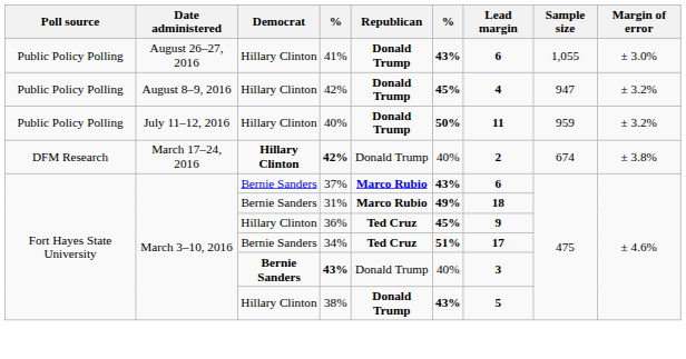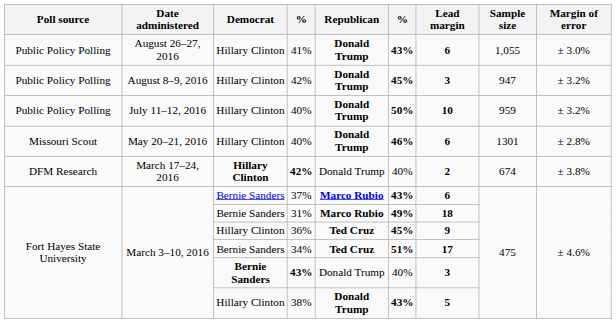 <table class="wikitable" style="text-align:center;">
 <tr>
 <th>Poll source</th>
 <th>Date administered</th>
 <th>Democrat</th>
 <th>%</th>
 <th>Republican</th>
 <th>%</th>
 <th>Lead margin</th>
 <th>Sample size</th>
 <th>Margin of error</th>
 </tr>
 <tr>
 <td>Public Policy Polling</td>
 <td>August 26–27, 2016</td>
 <td>Hillary Clinton</td>
 <td>41%</td>
 <td><strong>Donald Trump</strong></td>
 <td><strong>43%</strong></td>
 <td><strong>6</strong></td>
 <td>1,055</td>
 <td>± 3.0%</td>
 </tr>
 <tr>
 <td>Public Policy Polling</td>
 <td>August 8–9, 2016</td>
 <td>Hillary Clinton</td>
 <td>42%</td>
 <td><strong>Donald Trump</strong></td>
 <td><strong>45%</strong></td>
-<td><strong>4</strong></td>
+<td><strong>3</strong></td>
 <td>947</td>
 <td>± 3.2%</td>
 </tr>
 <tr>
 <td>Public Policy Polling</td>
 <td>July 11–12, 2016</td>
 <td>Hillary Clinton</td>
 <td>40%</td>
 <td><strong>Donald Trump</strong></td>
 <td><strong>50%</strong></td>
-<td><strong>11</strong></td>
+<td><strong>10</strong></td>
 <td>959</td>
 <td>± 3.2%</td>
+</tr>
+<tr>
+<td>Missouri Scout</td>
+<td>May 20–21, 2016</td>
+<td>Hillary Clinton</td>
+<td>40%</td>
+<td><strong>Donald Trump</strong></td>
+<td><strong>46%</strong></td>
+<td><strong>6</strong></td>
+<td>1301</td>
+<td>± 2.8%</td>
 </tr>
 <tr>
 <td>DFM Research</td>
 <td>March 17–24, 2016</td>
 <td><strong>Hillary Clinton</strong></td>
 <td><strong>42%</strong></td>
 <td>Donald Trump</td>
 <td>40%</td>
 <td><strong>2</strong></td>
 <td>674</td>
 <td>± 3.8%</td>
 </tr>
 <tr>
 <td rowspan=6>Fort Hayes State University</td>
 <td rowspan=6>March 3–10, 2016</td>
 <td><a href='#'>Bernie Sanders</a></td>
 <td align=center>37%</td>
 <td><strong><a href='#'>Marco Rubio</a></strong></td>
 <td><strong>43%</strong></td>
 <td><strong>6</strong></td>
 <td rowspan=6>475</td>
 <td rowspan=6>± 4.6%</td>
 </tr>
 <tr>
 <td>Bernie Sanders</td>
 <td align=center>31%</td>
 <td><strong>Marco Rubio</strong></td>
 <td><strong>49%</strong></td>
 <td><strong>18</strong></td>
 </tr>
 <tr>
 <td>Hillary Clinton</td>
 <td align=center>36%</td>
 <td><strong>Ted Cruz</strong></td>
 <td><strong>45%</strong></td>
 <td><strong>9</strong></td>
 </tr>
 <tr>
 <td>Bernie Sanders</td>
 <td align=center>34%</td>
 <td><strong>Ted Cruz</strong></td>
 <td><strong>51%</strong></td>
 <td><strong>17</strong></td>
 </tr>
 <tr>
 <td><strong>Bernie Sanders</strong></td>
 <td><strong>43%</strong></td>
 <td>Donald Trump</td>
 <td>40%</td>
 <td><strong>3</strong></td>
 </tr>
 <tr>
 <td>Hillary Clinton</td>
 <td align=center>38%</td>
 <td><strong>Donald Trump</strong></td>
 <td><strong>43%</strong></td>
 <td><strong>5</strong></td>
 </tr>
 </table>
